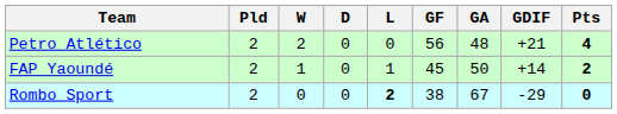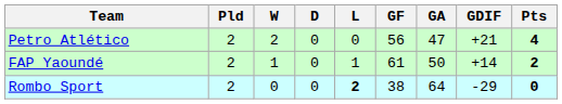 <table class=wikitable style="text-align:center" width=500>
 <tr>
 <th width=25%>Team</th>
 <th width=5%>Pld</th>
 <th width=5%>W</th>
 <th width=5%>D</th>
 <th width=5%>L</th>
 <th width=5%>GF</th>
 <th width=5%>GA</th>
 <th width=5%>GDIF</th>
 <th width=5%>Pts</th>
 </tr>
 <tr bgcolor=#ccffcc>
 <td align="left"> <a href='#'>Petro Atlético</a></td>
 <td>2</td>
 <td>2</td>
 <td>0</td>
 <td>0</td>
 <td>56</td>
-<td>48</td>
+<td>47</td>
 <td>+21</td>
 <td><strong>4</strong></td>
 </tr>
 <tr bgcolor=#ccffcc>
 <td align="left"> <a href='#'>FAP Yaoundé</a></td>
 <td>2</td>
 <td>1</td>
 <td>0</td>
 <td>1</td>
-<td>45</td>
+<td>61</td>
 <td>50</td>
 <td>+14</td>
 <td><strong>2</strong></td>
 </tr>
 <tr bgcolor=#ccffff>
 <td align="left"> <a href='#'>Rombo Sport</a></td>
 <td>2</td>
 <td>0</td>
 <td>0</td>
 <td><strong>2</strong></td>
 <td>38</td>
-<td>67</td>
+<td>64</td>
 <td>-29</td>
 <td><strong>0</strong></td>
 </tr>
 </table>
